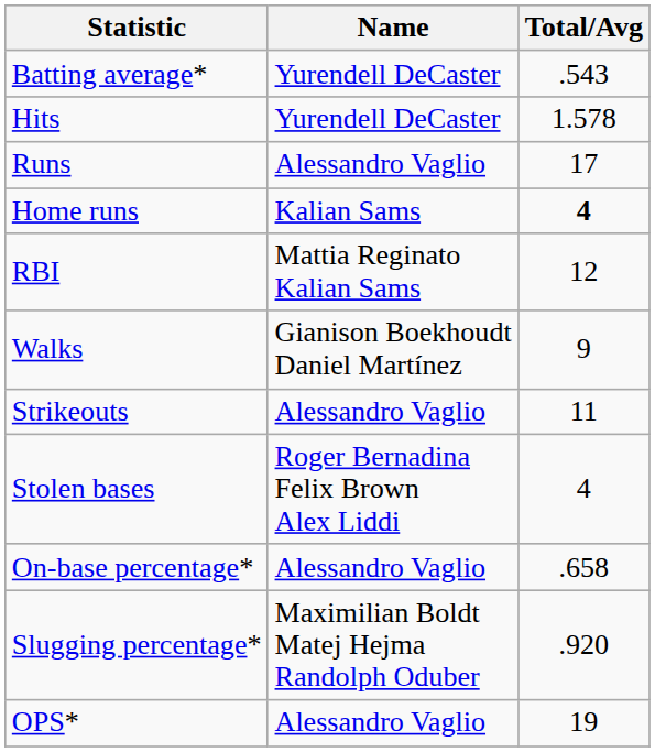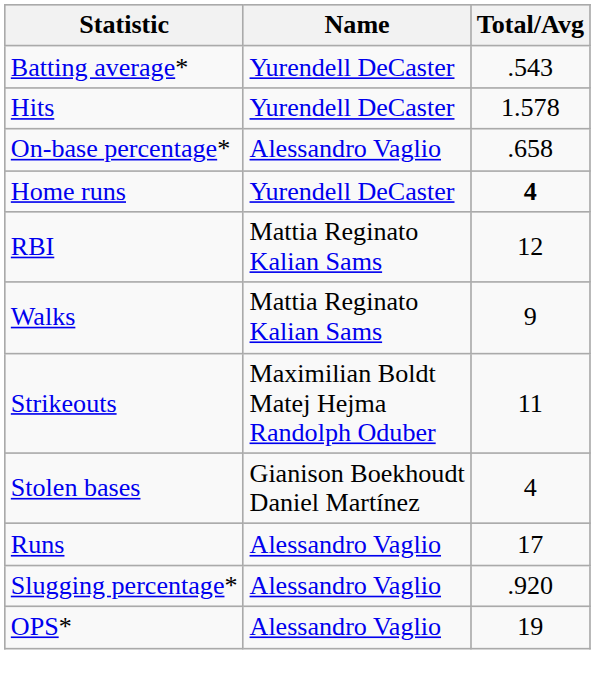 <table class=wikitable>
 <tr>
 <th>Statistic</th>
 <th>Name</th>
 <th>Total/Avg</th>
 </tr>
 <tr>
 <td><a href='#'>Batting average</a>*</td>
 <td> <a href='#'>Yurendell DeCaster</a></td>
 <td align=center>.543</td>
 </tr>
 <tr>
 <td><a href='#'>Hits</a></td>
 <td> <a href='#'>Yurendell DeCaster</a></td>
 <td align=center>1.578</td>
 </tr>
 <tr>
-<td><a href='#'>Runs</a></td>
+<td><a href='#'>On-base percentage</a>*</td>
 <td> <a href='#'>Alessandro Vaglio</a></td>
-<td align=center>17</td>
+<td align=center>.658</td>
 </tr>
 <tr>
 <td><a href='#'>Home runs</a></td>
-<td> <a href='#'>Kalian Sams</a></td>
+<td> <a href='#'>Yurendell DeCaster</a></td>
 <td align=center><strong>4</strong></td>
 </tr>
 <tr>
 <td><a href='#'>RBI</a></td>
 <td> Mattia Reginato<br> <a href='#'>Kalian Sams</a></td>
 <td align=center>12</td>
 </tr>
 <tr>
 <td><a href='#'>Walks</a></td>
-<td> Gianison Boekhoudt<br> Daniel Martínez</td>
+<td> Mattia Reginato<br> <a href='#'>Kalian Sams</a></td>
 <td align=center>9</td>
 </tr>
 <tr>
 <td><a href='#'>Strikeouts</a></td>
-<td> <a href='#'>Alessandro Vaglio</a></td>
+<td> Maximilian Boldt<br> Matej Hejma<br> <a href='#'>Randolph Oduber</a></td>
 <td align=center>11</td>
 </tr>
 <tr>
 <td><a href='#'>Stolen bases</a></td>
-<td> <a href='#'>Roger Bernadina</a><br> Felix Brown<br> <a href='#'>Alex Liddi</a></td>
+<td> Gianison Boekhoudt<br> Daniel Martínez</td>
 <td align=center>4</td>
 </tr>
 <tr>
-<td><a href='#'>On-base percentage</a>*</td>
+<td><a href='#'>Runs</a></td>
 <td> <a href='#'>Alessandro Vaglio</a></td>
-<td align=center>.658</td>
+<td align=center>17</td>
 </tr>
 <tr>
 <td><a href='#'>Slugging percentage</a>*</td>
-<td> Maximilian Boldt<br> Matej Hejma<br> <a href='#'>Randolph Oduber</a></td>
+<td> <a href='#'>Alessandro Vaglio</a></td>
 <td align=center>.920</td>
 </tr>
 <tr>
 <td><a href='#'>OPS</a>*</td>
 <td> <a href='#'>Alessandro Vaglio</a></td>
 <td align=center>19</td>
 </tr>
 </table>
